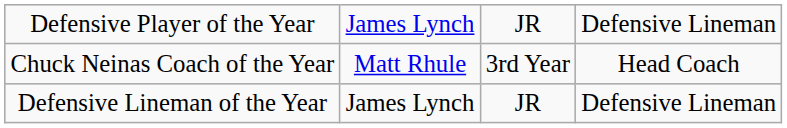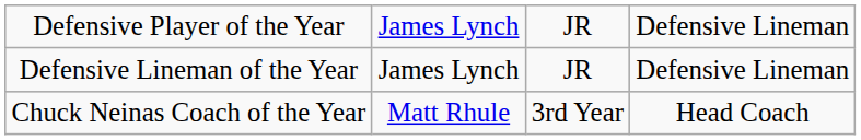 <table class="wikitable" style="text-align:center">
 <tr>
 <td>Defensive Player of the Year</td>
 <td><a href='#'>James Lynch</a></td>
+<td>JR</td>
+<td>Defensive Lineman</td>
+</tr>
+<tr>
+<td>Defensive Lineman of the Year</td>
+<td>James Lynch</td>
 <td>JR</td>
 <td>Defensive Lineman</td>
 </tr>
 <tr>
 <td>Chuck Neinas Coach of the Year</td>
 <td><a href='#'>Matt Rhule</a></td>
 <td>3rd Year</td>
 <td>Head Coach</td>
 </tr>
-<tr>
-<td>Defensive Lineman of the Year</td>
-<td>James Lynch</td>
-<td>JR</td>
-<td>Defensive Lineman</td>
-</tr>
 </table>
